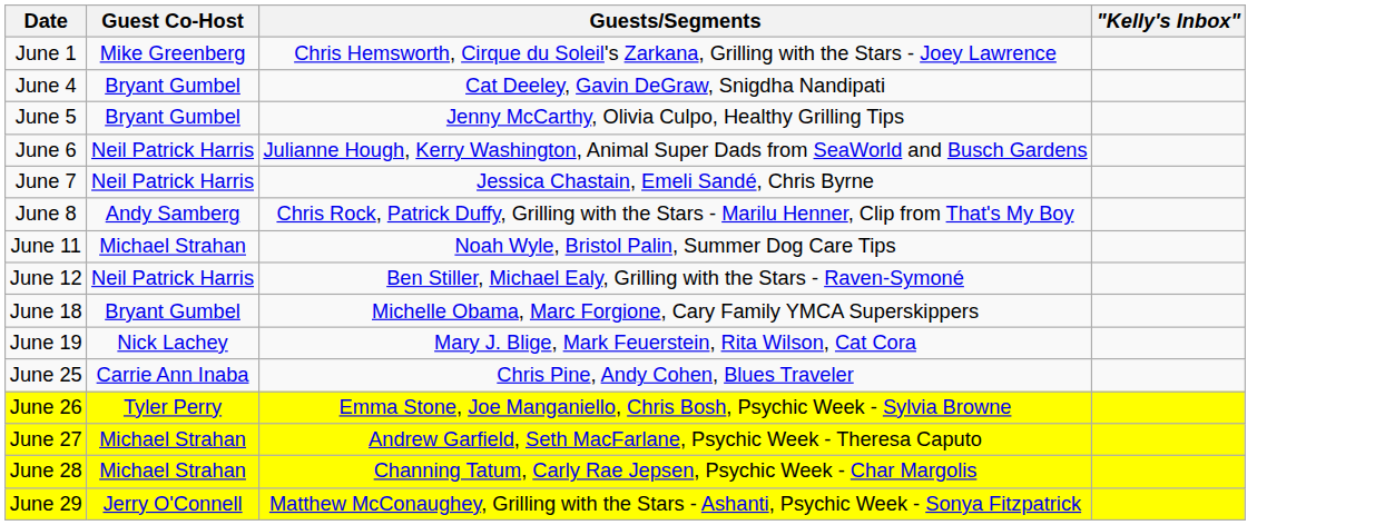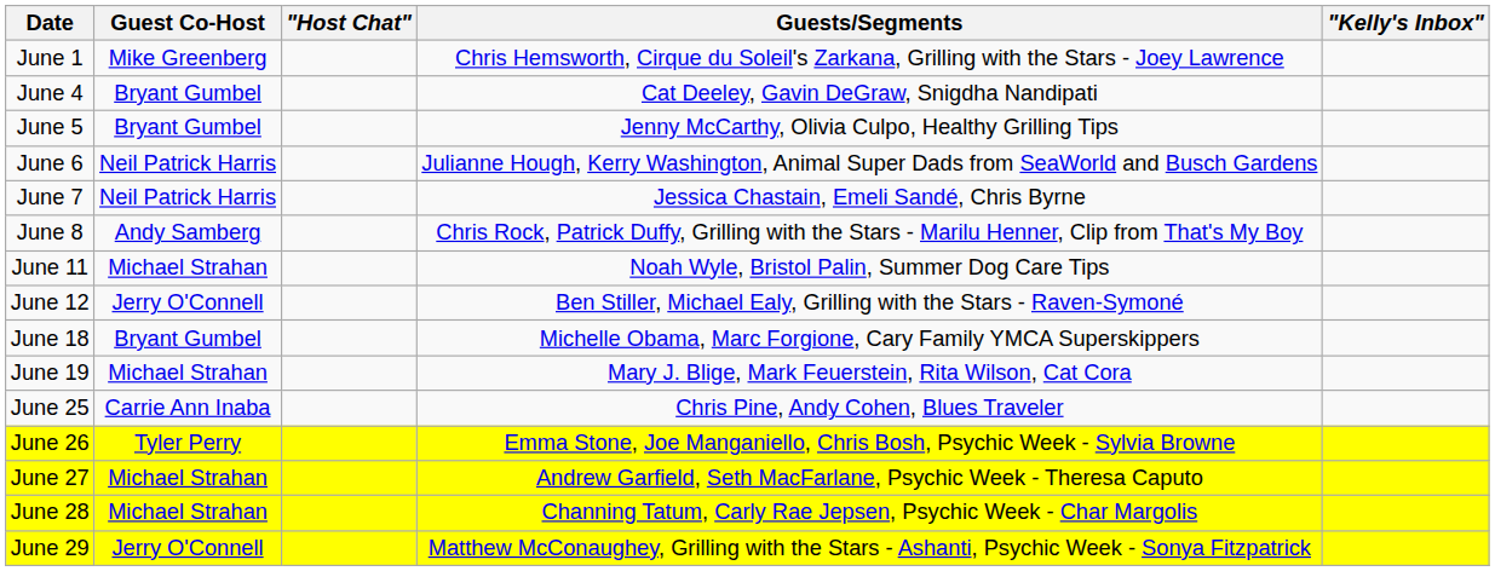 <table class="wikitable sortable" style="text-align:center;">
 <tr>
 <th>Date</th>
 <th>Guest Co-Host</th>
+<th><em>"Host Chat"</em></th>
 <th>Guests/Segments</th>
 <th><em>"Kelly's Inbox"</em></th>
 </tr>
 <tr>
 <td>June 1</td>
 <td><a href='#'>Mike Greenberg</a></td>
+<td></td>
 <td><a href='#'>Chris Hemsworth</a>, <a href='#'>Cirque du Soleil</a>'s <a href='#'>Zarkana</a>, Grilling with the Stars - <a href='#'>Joey Lawrence</a></td>
 <td></td>
 </tr>
 <tr>
 <td>June 4</td>
 <td><a href='#'>Bryant Gumbel</a></td>
+<td></td>
 <td><a href='#'>Cat Deeley</a>, <a href='#'>Gavin DeGraw</a>, Snigdha Nandipati</td>
 <td></td>
 </tr>
 <tr>
 <td>June 5</td>
 <td><a href='#'>Bryant Gumbel</a></td>
+<td></td>
 <td><a href='#'>Jenny McCarthy</a>, Olivia Culpo, Healthy Grilling Tips</td>
 <td></td>
 </tr>
 <tr>
 <td>June 6</td>
 <td><a href='#'>Neil Patrick Harris</a></td>
+<td></td>
 <td><a href='#'>Julianne Hough</a>, <a href='#'>Kerry Washington</a>, Animal Super Dads from <a href='#'>SeaWorld</a> and <a href='#'>Busch Gardens</a></td>
 <td></td>
 </tr>
 <tr>
 <td>June 7</td>
 <td><a href='#'>Neil Patrick Harris</a></td>
+<td></td>
 <td><a href='#'>Jessica Chastain</a>, <a href='#'>Emeli Sandé</a>, Chris Byrne</td>
 <td></td>
 </tr>
 <tr>
 <td>June 8</td>
 <td><a href='#'>Andy Samberg</a></td>
+<td></td>
 <td><a href='#'>Chris Rock</a>, <a href='#'>Patrick Duffy</a>, Grilling with the Stars - <a href='#'>Marilu Henner</a>, Clip from <a href='#'>That's My Boy</a></td>
 <td></td>
 </tr>
 <tr>
 <td>June 11</td>
 <td><a href='#'>Michael Strahan</a></td>
+<td></td>
 <td><a href='#'>Noah Wyle</a>, <a href='#'>Bristol Palin</a>, Summer Dog Care Tips</td>
 <td></td>
 </tr>
 <tr>
 <td>June 12</td>
-<td><a href='#'>Neil Patrick Harris</a></td>
+<td><a href='#'>Jerry O'Connell</a></td>
+<td></td>
 <td><a href='#'>Ben Stiller</a>, <a href='#'>Michael Ealy</a>, Grilling with the Stars - <a href='#'>Raven-Symoné</a></td>
 <td></td>
 </tr>
 <tr>
 <td>June 18</td>
 <td><a href='#'>Bryant Gumbel</a></td>
+<td></td>
 <td><a href='#'>Michelle Obama</a>, <a href='#'>Marc Forgione</a>, Cary Family YMCA Superskippers</td>
 <td></td>
 </tr>
 <tr>
 <td>June 19</td>
-<td><a href='#'>Nick Lachey</a></td>
+<td><a href='#'>Michael Strahan</a></td>
+<td></td>
 <td><a href='#'>Mary J. Blige</a>, <a href='#'>Mark Feuerstein</a>, <a href='#'>Rita Wilson</a>, <a href='#'>Cat Cora</a></td>
 <td></td>
 </tr>
 <tr>
 <td>June 25</td>
 <td><a href='#'>Carrie Ann Inaba</a></td>
+<td></td>
 <td><a href='#'>Chris Pine</a>, <a href='#'>Andy Cohen</a>, <a href='#'>Blues Traveler</a></td>
 <td></td>
 </tr>
 <tr style="background:yellow;">
 <td>June 26</td>
 <td><a href='#'>Tyler Perry</a></td>
+<td></td>
 <td><a href='#'>Emma Stone</a>, <a href='#'>Joe Manganiello</a>, <a href='#'>Chris Bosh</a>, Psychic Week - <a href='#'>Sylvia Browne</a></td>
 <td></td>
 </tr>
 <tr style="background:yellow;">
 <td>June 27</td>
 <td><a href='#'>Michael Strahan</a></td>
+<td></td>
 <td><a href='#'>Andrew Garfield</a>, <a href='#'>Seth MacFarlane</a>, Psychic Week - Theresa Caputo</td>
 <td></td>
 </tr>
 <tr style="background:yellow;">
 <td>June 28</td>
 <td><a href='#'>Michael Strahan</a></td>
+<td></td>
 <td><a href='#'>Channing Tatum</a>, <a href='#'>Carly Rae Jepsen</a>, Psychic Week - <a href='#'>Char Margolis</a></td>
 <td></td>
 </tr>
 <tr style="background:yellow;">
 <td>June 29</td>
 <td><a href='#'>Jerry O'Connell</a></td>
+<td></td>
 <td><a href='#'>Matthew McConaughey</a>, Grilling with the Stars - <a href='#'>Ashanti</a>, Psychic Week - <a href='#'>Sonya Fitzpatrick</a></td>
 <td></td>
 </tr>
 </table>
